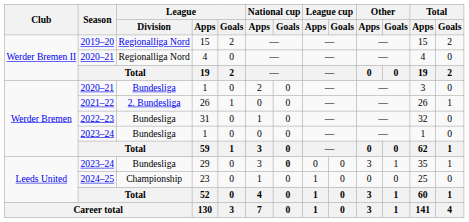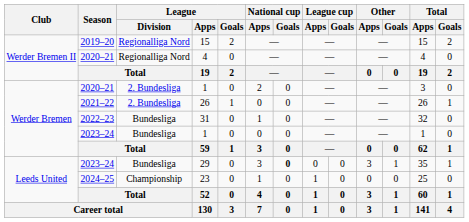 <table class="wikitable" style="text-align: center;">
 <tr>
 <th rowspan="2">Club</th>
 <th rowspan="2">Season</th>
 <th colspan="3">League</th>
 <th colspan="2">National cup</th>
 <th colspan="2">League cup</th>
 <th colspan="2">Other</th>
 <th colspan="2">Total</th>
 </tr>
 <tr>
 <th>Division</th>
 <th>Apps</th>
 <th>Goals</th>
 <th>Apps</th>
 <th>Goals</th>
 <th>Apps</th>
 <th>Goals</th>
 <th>Apps</th>
 <th>Goals</th>
 <th>Apps</th>
 <th>Goals</th>
 </tr>
 <tr>
 <td rowspan="3"><a href='#'>Werder Bremen II</a></td>
 <td><a href='#'>2019–20</a></td>
 <td><a href='#'>Regionalliga Nord</a></td>
 <td>15</td>
 <td>2</td>
 <td colspan="2">—</td>
 <td colspan="2">—</td>
 <td colspan="2">—</td>
 <td>15</td>
 <td>2</td>
 </tr>
 <tr>
 <td><a href='#'>2020–21</a></td>
 <td>Regionalliga Nord</td>
 <td>4</td>
 <td>0</td>
 <td colspan="2">—</td>
 <td colspan="2">—</td>
 <td colspan="2">—</td>
 <td>4</td>
 <td>0</td>
 </tr>
 <tr>
 <th colspan="2">Total</th>
 <th>19</th>
 <th>2</th>
 <th colspan="2">—</th>
 <th colspan="2">—</th>
 <th>0</th>
 <th>0</th>
 <th>19</th>
 <th>2</th>
 </tr>
 <tr>
 <td rowspan="5"><a href='#'>Werder Bremen</a></td>
 <td><a href='#'>2020–21</a></td>
-<td><a href='#'>Bundesliga</a></td>
+<td><a href='#'>2. Bundesliga</a></td>
 <td>1</td>
 <td>0</td>
 <td>2</td>
 <td>0</td>
 <td colspan="2">—</td>
 <td colspan="2">—</td>
 <td>3</td>
 <td>0</td>
 </tr>
 <tr>
 <td><a href='#'>2021–22</a></td>
 <td><a href='#'>2. Bundesliga</a></td>
 <td>26</td>
 <td>1</td>
 <td>0</td>
 <td>0</td>
 <td colspan="2">—</td>
 <td colspan="2">—</td>
 <td>26</td>
 <td>1</td>
 </tr>
 <tr>
 <td><a href='#'>2022–23</a></td>
 <td>Bundesliga</td>
 <td>31</td>
 <td>0</td>
 <td>1</td>
 <td>0</td>
 <td colspan="2">—</td>
 <td colspan="2">—</td>
 <td>32</td>
 <td>0</td>
 </tr>
 <tr>
 <td><a href='#'>2023–24</a></td>
 <td>Bundesliga</td>
 <td>1</td>
 <td>0</td>
 <td>0</td>
 <td>0</td>
 <td colspan="2">—</td>
 <td colspan="2">—</td>
 <td>1</td>
 <td>0</td>
 </tr>
 <tr>
 <th colspan="2">Total</th>
 <th>59</th>
 <th>1</th>
 <th>3</th>
 <th>0</th>
 <th colspan="2">—</th>
 <th>0</th>
 <th>0</th>
 <th>62</th>
 <th>1</th>
 </tr>
 <tr>
 <td rowspan=3><a href='#'>Leeds United</a></td>
 <td><a href='#'>2023–24</a></td>
 <td>Bundesliga</td>
 <td>29</td>
 <td>0</td>
 <td>3</td>
 <td><strong>0</strong></td>
 <td>0</td>
 <td>0</td>
 <td>3</td>
 <td>1</td>
 <td>35</td>
 <td>1</td>
 </tr>
 <tr>
 <td><a href='#'>2024–25</a></td>
 <td>Championship</td>
 <td>23</td>
 <td>0</td>
 <td>1</td>
 <td>0</td>
 <td>1</td>
 <td>0</td>
 <td>0</td>
 <td>0</td>
 <td>25</td>
 <td>0</td>
 </tr>
 <tr>
 <th colspan="2">Total</th>
 <th>52</th>
 <th>0</th>
 <th>4</th>
 <th>0</th>
 <th>1</th>
 <th>0</th>
 <th>3</th>
 <th>1</th>
 <th>60</th>
 <th>1</th>
 </tr>
 <tr>
 <th colspan="3">Career total</th>
 <th>130</th>
 <th>3</th>
 <th>7</th>
 <th>0</th>
 <th>1</th>
 <th>0</th>
 <th>3</th>
 <th>1</th>
 <th>141</th>
 <th>4</th>
 </tr>
 </table>
